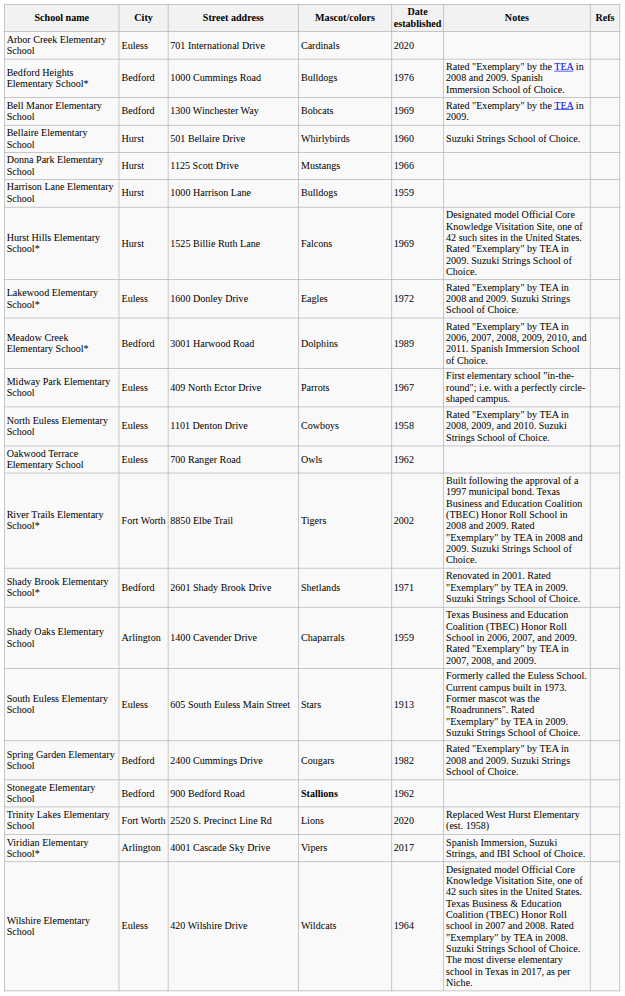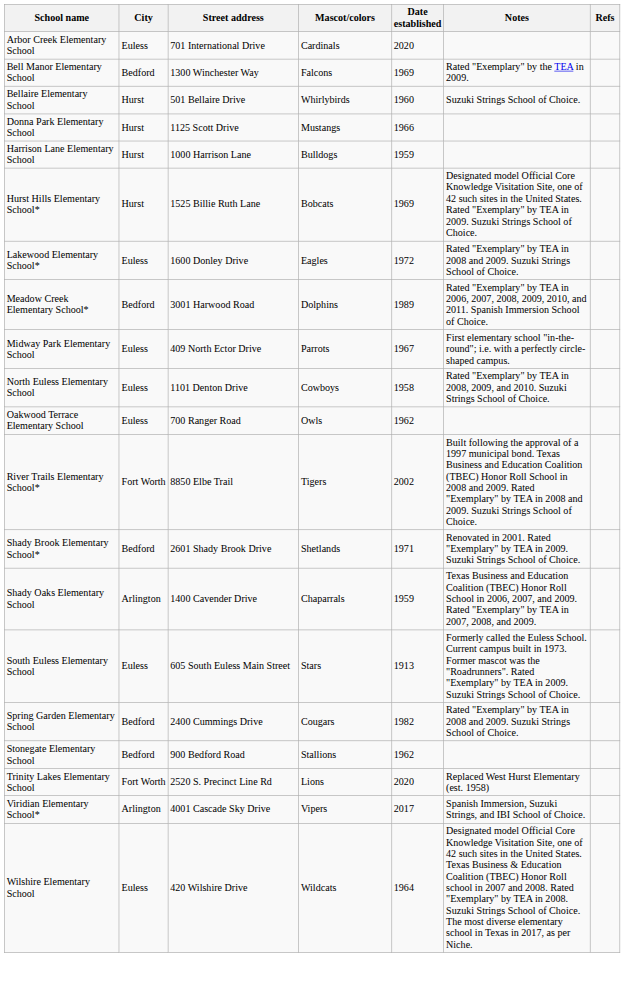 <table class="wikitable">
 <tr>
 <th scope="col" style="width: 175px;">School name</th>
 <th scope="col" style="width: 70px;">City</th>
 <th scope="col" style="width: 200px;">Street address</th>
 <th scope="col" style="width: 140px;">Mascot/colors</th>
 <th scope="col" style="width: 20px;">Date established</th>
 <th scope="col" style="width: 225px;">Notes</th>
 <th scope="col" style="width: 40px;">Refs</th>
 </tr>
 <tr>
 <td>Arbor Creek Elementary School</td>
 <td>Euless</td>
 <td>701 International Drive</td>
 <td>Cardinals </td>
 <td>2020</td>
 <td></td>
 <td></td>
 </tr>
 <tr>
-<td>Bedford Heights Elementary School*</td>
-<td>Bedford</td>
-<td>1000 Cummings Road</td>
-<td>Bulldogs  </td>
-<td>1976</td>
-<td>Rated "Exemplary" by the <a href='#'>TEA</a> in 2008 and 2009. Spanish Immersion School of Choice.</td>
-<td></td>
-</tr>
-<tr>
 <td>Bell Manor Elementary School</td>
 <td>Bedford</td>
 <td>1300 Winchester Way</td>
-<td>Bobcats  </td>
+<td>Falcons  </td>
 <td>1969</td>
 <td>Rated "Exemplary" by the <a href='#'>TEA</a> in 2009.</td>
 <td></td>
 </tr>
 <tr>
 <td>Bellaire Elementary School</td>
 <td>Hurst</td>
 <td>501 Bellaire Drive</td>
 <td>Whirlybirds  </td>
 <td>1960</td>
 <td>Suzuki Strings School of Choice.</td>
 <td></td>
 </tr>
 <tr>
 <td>Donna Park Elementary School</td>
 <td>Hurst</td>
 <td>1125 Scott Drive</td>
 <td>Mustangs  </td>
 <td>1966</td>
 <td></td>
 <td></td>
 </tr>
 <tr>
 <td>Harrison Lane Elementary School</td>
 <td>Hurst</td>
 <td>1000 Harrison Lane</td>
 <td>Bulldogs  </td>
 <td>1959</td>
 <td></td>
 <td></td>
 </tr>
 <tr>
 <td>Hurst Hills Elementary School*</td>
 <td>Hurst</td>
 <td>1525 Billie Ruth Lane</td>
-<td>Falcons  </td>
+<td>Bobcats  </td>
 <td>1969</td>
 <td>Designated model Official Core Knowledge Visitation Site, one of 42 such sites in the United States. Rated "Exemplary" by TEA in 2009. Suzuki Strings School of Choice.</td>
 <td></td>
 </tr>
 <tr>
 <td>Lakewood Elementary School*</td>
 <td>Euless</td>
 <td>1600 Donley Drive</td>
 <td>Eagles  </td>
 <td>1972</td>
 <td>Rated "Exemplary" by TEA in 2008 and 2009. Suzuki Strings School of Choice.</td>
 <td></td>
 </tr>
 <tr>
 <td>Meadow Creek Elementary School*</td>
 <td>Bedford</td>
 <td>3001 Harwood Road</td>
 <td>Dolphins  </td>
 <td>1989</td>
 <td>Rated "Exemplary" by TEA in 2006, 2007, 2008, 2009, 2010, and 2011. Spanish Immersion School of Choice.</td>
 <td></td>
 </tr>
 <tr>
 <td>Midway Park Elementary School</td>
 <td>Euless</td>
 <td>409 North Ector Drive</td>
 <td>Parrots </td>
 <td>1967</td>
 <td>First elementary school "in-the-round"; i.e. with a perfectly circle-shaped campus.</td>
 <td></td>
 </tr>
 <tr>
 <td>North Euless Elementary School</td>
 <td>Euless</td>
 <td>1101 Denton Drive</td>
 <td>Cowboys  </td>
 <td>1958</td>
 <td>Rated "Exemplary" by TEA in 2008, 2009, and 2010. Suzuki Strings School of Choice.</td>
 <td></td>
 </tr>
 <tr>
 <td>Oakwood Terrace Elementary School</td>
 <td>Euless</td>
 <td>700 Ranger Road</td>
 <td>Owls  </td>
 <td>1962</td>
 <td></td>
 <td></td>
 </tr>
 <tr>
 <td>River Trails Elementary School*</td>
 <td>Fort Worth</td>
 <td>8850 Elbe Trail</td>
 <td>Tigers  </td>
 <td>2002</td>
 <td>Built following the approval of a 1997 municipal bond. Texas Business and Education Coalition (TBEC) Honor Roll School in 2008 and 2009. Rated "Exemplary" by TEA in 2008 and 2009. Suzuki Strings School of Choice.</td>
 <td></td>
 </tr>
 <tr>
 <td>Shady Brook Elementary School*</td>
 <td>Bedford</td>
 <td>2601 Shady Brook Drive</td>
 <td>Shetlands  </td>
 <td>1971</td>
 <td>Renovated in 2001. Rated "Exemplary" by TEA in 2009. Suzuki Strings School of Choice.</td>
 <td></td>
 </tr>
 <tr>
 <td>Shady Oaks Elementary School</td>
 <td>Arlington</td>
 <td>1400 Cavender Drive</td>
 <td>Chaparrals  </td>
 <td>1959</td>
 <td>Texas Business and Education Coalition (TBEC) Honor Roll School in 2006, 2007, and 2009. Rated "Exemplary" by TEA in 2007, 2008, and 2009.</td>
 <td></td>
 </tr>
 <tr>
 <td>South Euless Elementary School</td>
 <td>Euless</td>
 <td>605 South Euless Main Street</td>
 <td>Stars  </td>
 <td>1913</td>
 <td>Formerly called the Euless School. Current campus built in 1973. Former mascot was the "Roadrunners". Rated "Exemplary" by TEA in 2009. Suzuki Strings School of Choice.</td>
 <td></td>
 </tr>
 <tr>
 <td>Spring Garden Elementary School</td>
 <td>Bedford</td>
 <td>2400 Cummings Drive</td>
 <td>Cougars  </td>
 <td>1982</td>
 <td>Rated "Exemplary" by TEA in 2008 and 2009. Suzuki Strings School of Choice.</td>
 <td></td>
 </tr>
 <tr>
 <td>Stonegate Elementary School</td>
 <td>Bedford</td>
 <td>900 Bedford Road</td>
-<td><strong>Stallions  </strong></td>
+<td>Stallions  </td>
 <td>1962</td>
 <td></td>
 <td></td>
 </tr>
 <tr>
 <td>Trinity Lakes Elementary School</td>
 <td>Fort Worth</td>
 <td>2520 S. Precinct Line Rd</td>
 <td>Lions </td>
 <td>2020</td>
 <td>Replaced West Hurst Elementary (est. 1958)</td>
 <td></td>
 </tr>
 <tr>
 <td>Viridian Elementary School*</td>
 <td>Arlington</td>
 <td>4001 Cascade Sky Drive</td>
 <td>Vipers  </td>
 <td>2017</td>
 <td>Spanish Immersion, Suzuki Strings, and IBI School of Choice.</td>
 <td></td>
 </tr>
 <tr>
 <td>Wilshire Elementary School</td>
 <td>Euless</td>
 <td>420 Wilshire Drive</td>
 <td>Wildcats  </td>
 <td>1964</td>
 <td>Designated model Official Core Knowledge Visitation Site, one of 42 such sites in the United States. Texas Business & Education Coalition (TBEC) Honor Roll school in 2007 and 2008. Rated "Exemplary" by TEA in 2008. Suzuki Strings School of Choice. The most diverse elementary school in Texas in 2017, as per Niche.</td>
 <td></td>
 </tr>
 </table>
